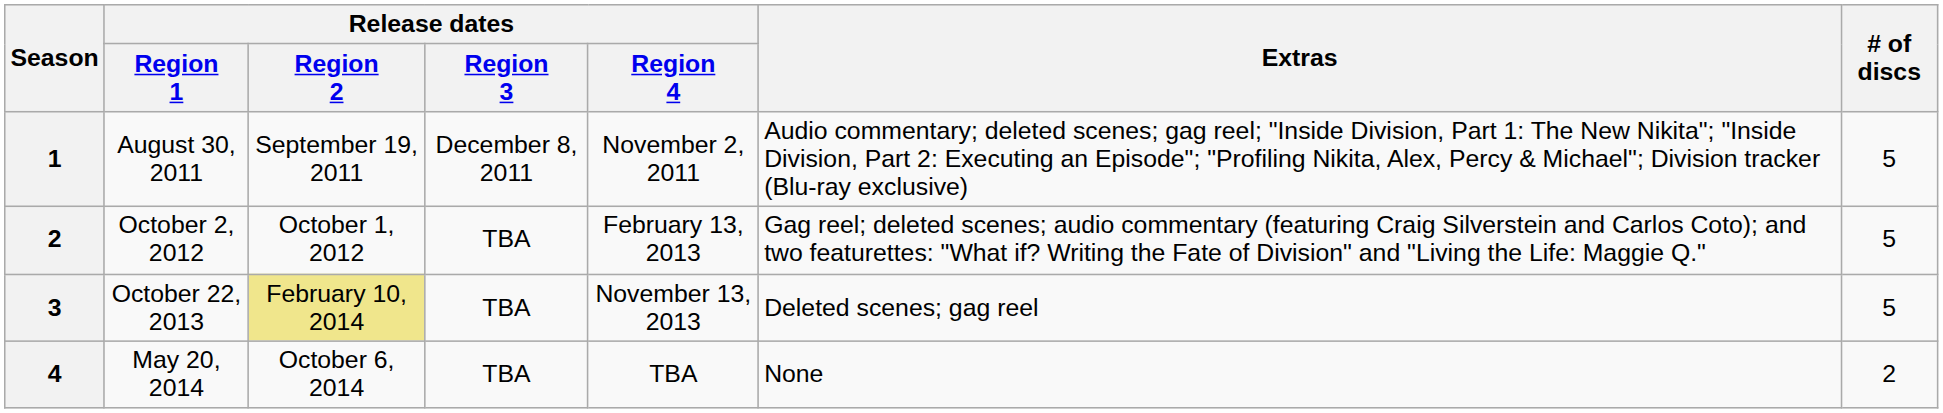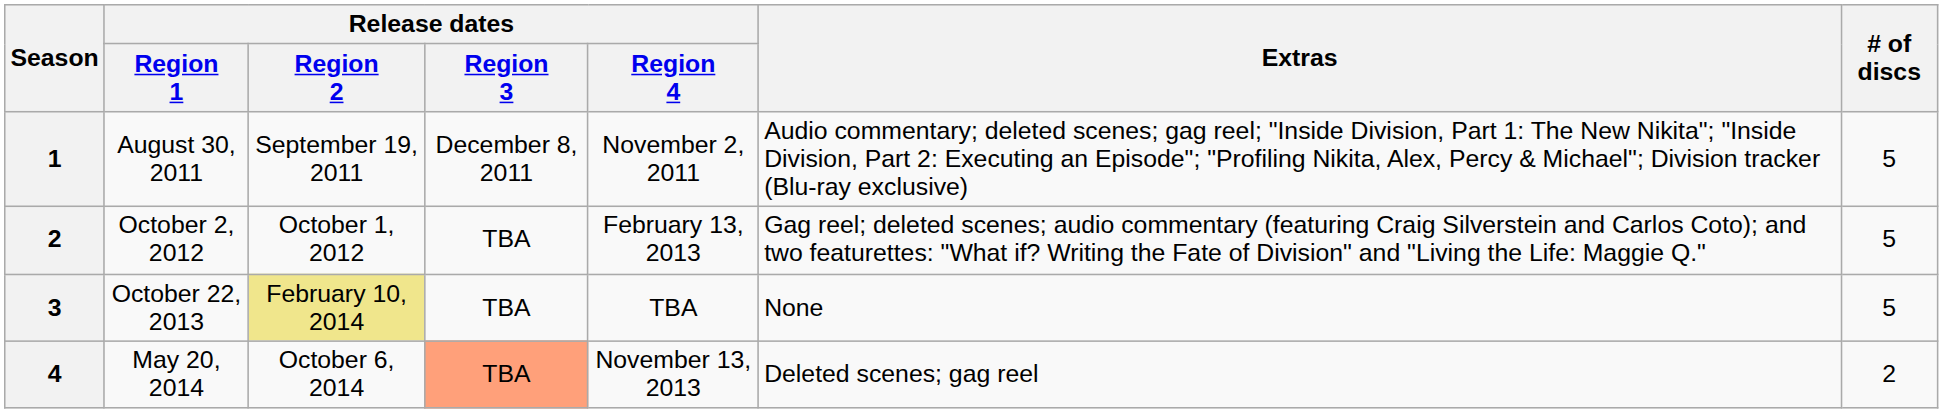 <table class="wikitable">
 <tr>
 <th rowspan="2">Season</th>
 <th colspan="4">Release dates </th>
 <th rowspan="2">Extras</th>
 <th rowspan="2"># of discs</th>
 </tr>
 <tr>
 <th><a href='#'>Region<br>1</a></th>
 <th><a href='#'>Region<br>2</a></th>
 <th><a href='#'>Region<br>3</a></th>
 <th><a href='#'>Region<br>4</a></th>
 </tr>
 <tr>
 <th>1</th>
 <td style="text-align: center;">August 30, 2011</td>
 <td style="text-align: center;">September 19, 2011</td>
 <td style="text-align: center;">December 8, 2011</td>
 <td style="text-align: center;">November 2, 2011</td>
 <td>Audio commentary; deleted scenes; gag reel; "Inside Division, Part 1: The New Nikita"; "Inside Division, Part 2: Executing an Episode"; "Profiling Nikita, Alex, Percy & Michael"; Division tracker (Blu-ray exclusive)</td>
 <td style="text-align: center;">5</td>
 </tr>
 <tr>
 <th>2</th>
 <td style="text-align: center;">October 2, 2012</td>
 <td style="text-align: center;">October 1, 2012</td>
 <td style="text-align: center;">TBA</td>
 <td style="text-align: center;">February 13, 2013</td>
 <td>Gag reel; deleted scenes; audio commentary (featuring Craig Silverstein and Carlos Coto); and two featurettes: "What if? Writing the Fate of Division" and "Living the Life: Maggie Q."</td>
 <td style="text-align: center;">5</td>
 </tr>
 <tr>
 <th>3</th>
 <td style="text-align: center;">October 22, 2013</td>
 <td style="background: khaki; text-align: center;">February 10, 2014</td>
 <td style="text-align: center;">TBA</td>
-<td style="text-align: center;">November 13, 2013</td>
-<td>Deleted scenes; gag reel</td>
+<td style="text-align: center;">TBA</td>
+<td>None</td>
 <td style="text-align: center;">5</td>
 </tr>
 <tr>
 <th>4</th>
 <td style="text-align: center;">May 20, 2014</td>
 <td style="text-align: center;">October 6, 2014</td>
-<td style="text-align: center;">TBA</td>
-<td style="text-align: center;">TBA</td>
-<td>None</td>
+<td style="background: lightsalmon; text-align: center;">TBA</td>
+<td style="text-align: center;">November 13, 2013</td>
+<td>Deleted scenes; gag reel</td>
 <td style="text-align: center;">2</td>
 </tr>
 </table>
